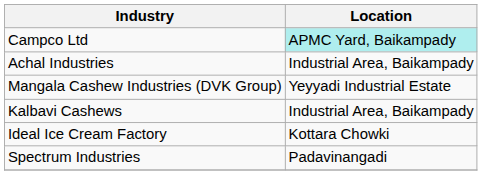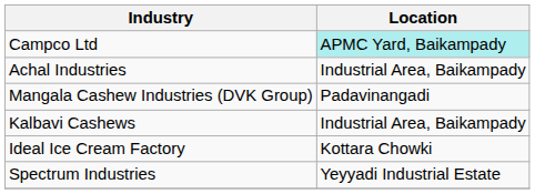 <table class="wikitable">
 <tr>
 <th>Industry</th>
 <th>Location</th>
 </tr>
 <tr>
 <td>Campco Ltd</td>
 <td style="background: paleturquoise;">APMC Yard, Baikampady</td>
 </tr>
 <tr>
 <td>Achal Industries</td>
 <td>Industrial Area, Baikampady</td>
 </tr>
 <tr>
 <td>Mangala Cashew Industries (DVK Group)</td>
-<td>Yeyyadi Industrial Estate</td>
+<td>Padavinangadi</td>
 </tr>
 <tr>
 <td>Kalbavi Cashews</td>
 <td>Industrial Area, Baikampady</td>
 </tr>
 <tr>
 <td>Ideal Ice Cream Factory</td>
 <td>Kottara Chowki</td>
 </tr>
 <tr>
 <td>Spectrum Industries</td>
-<td>Padavinangadi</td>
+<td>Yeyyadi Industrial Estate</td>
 </tr>
 <tr>
 </tr>
 </table>
